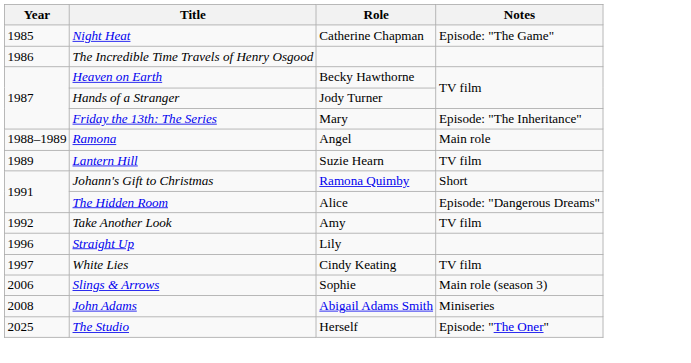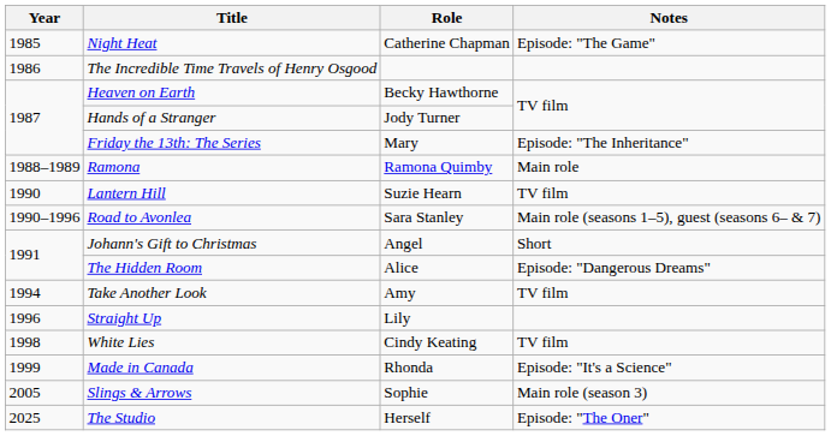 <table class="wikitable sortable">
 <tr>
 <th>Year</th>
 <th>Title</th>
 <th>Role</th>
 <th class="unsortable">Notes</th>
 </tr>
 <tr>
 <td>1985</td>
 <td><em><a href='#'>Night Heat</a></em></td>
 <td>Catherine Chapman</td>
 <td>Episode: "The Game"</td>
 </tr>
 <tr>
 <td>1986</td>
 <td><em>The Incredible Time Travels of Henry Osgood </em></td>
 <td></td>
 <td></td>
 </tr>
 <tr>
 <td rowspan=3>1987</td>
 <td><em><a href='#'>Heaven on Earth</a></em></td>
 <td>Becky Hawthorne</td>
 <td rowspan=2>TV film</td>
 </tr>
 <tr>
 <td><em>Hands of a Stranger</em></td>
 <td>Jody Turner</td>
 </tr>
 <tr>
 <td><em><a href='#'>Friday the 13th: The Series</a></em></td>
 <td>Mary</td>
 <td>Episode: "The Inheritance"</td>
 </tr>
 <tr>
 <td>1988–1989</td>
 <td><em><a href='#'>Ramona</a></em></td>
-<td>Angel</td>
+<td><a href='#'>Ramona Quimby</a></td>
 <td>Main role</td>
 </tr>
 <tr>
-<td>1989</td>
+<td>1990</td>
 <td><em><a href='#'>Lantern Hill</a></em></td>
 <td>Suzie Hearn</td>
 <td>TV film</td>
 </tr>
 <tr>
+<td>1990–1996</td>
+<td><em><a href='#'>Road to Avonlea</a></em></td>
+<td>Sara Stanley</td>
+<td>Main role (seasons 1–5), guest (seasons 6– & 7)</td>
+</tr>
+<tr>
 <td rowspan=2>1991</td>
 <td><em>Johann's Gift to Christmas</em></td>
-<td><a href='#'>Ramona Quimby</a></td>
+<td>Angel</td>
 <td>Short</td>
 </tr>
 <tr>
 <td><em><a href='#'>The Hidden Room</a></em></td>
 <td>Alice</td>
 <td>Episode: "Dangerous Dreams"</td>
 </tr>
 <tr>
-<td>1992</td>
+<td>1994</td>
 <td><em>Take Another Look</em></td>
 <td>Amy</td>
 <td>TV film</td>
 </tr>
 <tr>
 <td>1996</td>
 <td><em><a href='#'>Straight Up</a></em></td>
 <td>Lily</td>
 <td></td>
 </tr>
 <tr>
-<td>1997</td>
+<td>1998</td>
 <td><em>White Lies</em></td>
 <td>Cindy Keating</td>
 <td>TV film</td>
 </tr>
 <tr>
-<td>2006</td>
+<td>1999</td>
+<td><em><a href='#'>Made in Canada</a></em></td>
+<td>Rhonda</td>
+<td>Episode: "It's a Science"</td>
+</tr>
+<tr>
+<td>2005</td>
 <td><em><a href='#'>Slings & Arrows</a></em></td>
 <td>Sophie</td>
 <td>Main role (season 3)</td>
-</tr>
-<tr>
-<td>2008</td>
-<td><em><a href='#'>John Adams</a></em></td>
-<td><a href='#'>Abigail Adams Smith</a></td>
-<td>Miniseries</td>
 </tr>
 <tr>
 <td>2025</td>
 <td><em><a href='#'>The Studio</a></em></td>
 <td>Herself</td>
 <td>Episode: "<a href='#'>The Oner</a>"</td>
 </tr>
 </table>
